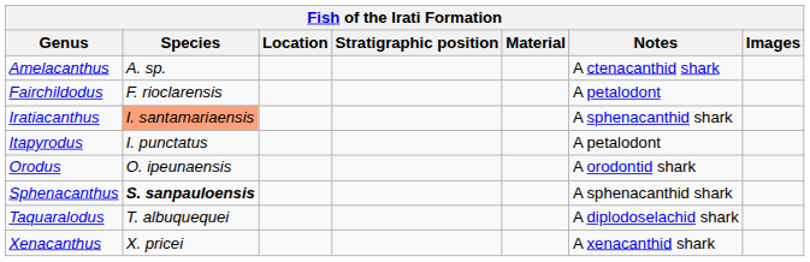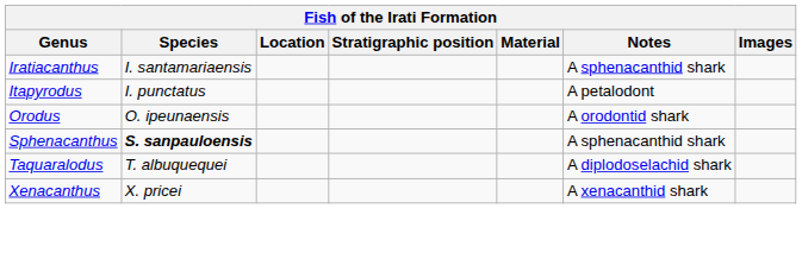 <table class="wikitable" align="center">
 <tr>
 <th colspan="7" align="center"><a href='#'>Fish</a> of the Irati Formation</th>
 </tr>
 <tr>
 <th>Genus</th>
 <th>Species</th>
 <th>Location</th>
 <th>Stratigraphic position</th>
 <th>Material</th>
 <th>Notes</th>
 <th>Images</th>
 </tr>
 <tr>
-<td><em><a href='#'>Amelacanthus</a></em></td>
-<td><em>A. sp.</em></td>
-<td></td>
-<td></td>
-<td></td>
-<td>A <a href='#'>ctenacanthid</a> <a href='#'>shark</a></td>
-<td></td>
-</tr>
-<tr>
-<td><em><a href='#'>Fairchildodus</a></em></td>
-<td><em>F. rioclarensis</em></td>
-<td></td>
-<td></td>
-<td></td>
-<td>A <a href='#'>petalodont</a></td>
-<td></td>
-</tr>
-<tr>
 <td><em><a href='#'>Iratiacanthus</a></em></td>
-<td style="background: lightsalmon;"><em>I. santamariaensis</em></td>
+<td><em>I. santamariaensis</em></td>
 <td></td>
 <td></td>
 <td></td>
 <td>A <a href='#'>sphenacanthid</a> shark</td>
 <td></td>
 </tr>
 <tr>
 <td><em><a href='#'>Itapyrodus</a></em></td>
 <td><em>I. punctatus</em></td>
 <td></td>
 <td></td>
 <td></td>
 <td>A petalodont</td>
 <td></td>
 </tr>
 <tr>
 <td><em><a href='#'>Orodus</a></em></td>
 <td><em>O. ipeunaensis</em></td>
 <td></td>
 <td></td>
 <td></td>
 <td>A <a href='#'>orodontid</a> shark</td>
 <td></td>
 </tr>
 <tr>
 <td><em><a href='#'>Sphenacanthus</a></em></td>
 <td><strong><em>S. sanpauloensis</em></strong></td>
 <td></td>
 <td></td>
 <td></td>
 <td>A sphenacanthid shark</td>
 <td></td>
 </tr>
 <tr>
 <td><em><a href='#'>Taquaralodus</a></em></td>
 <td><em>T. albuquequei</em></td>
 <td></td>
 <td></td>
 <td></td>
 <td>A <a href='#'>diplodoselachid</a> shark</td>
 <td></td>
 </tr>
 <tr>
 <td><em><a href='#'>Xenacanthus</a></em></td>
 <td><em>X. pricei</em></td>
 <td></td>
 <td></td>
 <td></td>
 <td>A <a href='#'>xenacanthid</a> shark</td>
 <td></td>
 </tr>
 </table>
